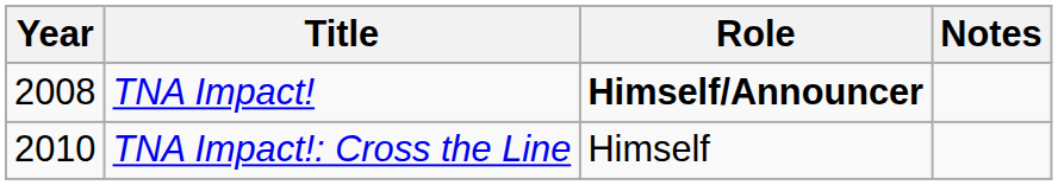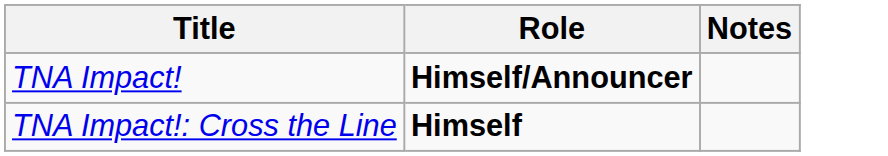 <table class="wikitable">
 <tr>
-<th>Year</th>
 <th>Title</th>
 <th>Role</th>
 <th>Notes</th>
 </tr>
 <tr>
-<td>2008</td>
 <td><em><a href='#'>TNA Impact!</a></em></td>
 <td><strong>Himself/Announcer</strong></td>
 <td></td>
 </tr>
 <tr>
-<td>2010</td>
 <td><em><a href='#'>TNA Impact!: Cross the Line</a></em></td>
-<td>Himself</td>
+<td><strong>Himself</strong></td>
 <td></td>
 </tr>
 </table>
